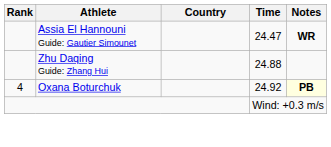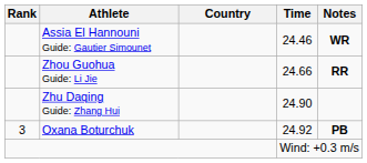 <table class="wikitable sortable" style="text-align:center">
 <tr>
 <th>Rank</th>
 <th style="width:180px">Athlete</th>
 <th style="width:125px">Country</th>
 <th>Time</th>
 <th>Notes</th>
 </tr>
 <tr>
 <td></td>
 <td style="text-align:left;"><a href='#'>Assia El Hannouni</a><br><small>Guide: <a href='#'>Gautier Simounet</a></small></td>
 <td style="text-align:left;"></td>
-<td>24.47</td>
+<td>24.46</td>
 <td><strong>WR</strong></td>
+</tr>
+<tr>
+<td></td>
+<td style="text-align:left;"><a href='#'>Zhou Guohua</a><br><small>Guide: <a href='#'>Li Jie</a></small></td>
+<td style="text-align:left;"></td>
+<td>24.66</td>
+<td><strong>RR</strong></td>
 </tr>
 <tr>
 <td></td>
 <td style="text-align:left;"><a href='#'>Zhu Daqing</a><br><small>Guide: <a href='#'>Zhang Hui</a></small></td>
 <td style="text-align:left;"></td>
-<td>24.88</td>
+<td>24.90</td>
 <td></td>
 </tr>
 <tr>
-<td>4</td>
+<td>3</td>
 <td style="text-align:left;"><a href='#'>Oxana Boturchuk</a></td>
 <td style="text-align:left;"></td>
 <td>24.92</td>
-<td style="background: lightyellow;"><strong>PB</strong></td>
+<td><strong>PB</strong></td>
 </tr>
 <tr class="sortbottom">
 <td colspan="3"></td>
 <td colspan="2">Wind: +0.3 m/s</td>
 </tr>
 </table>
